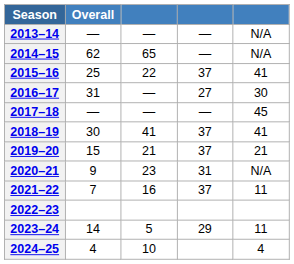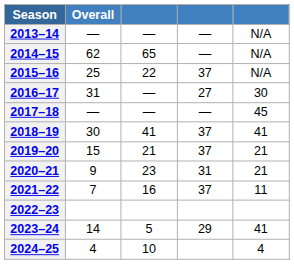 <table class="wikitable" style="font-size:86%; text-align:center; border:grey solid 1px; border-collapse:collapse; background:#ffffff;">
 <tr>
 <th style="background-color:#369; color:white; width:60px;"> Season </th>
 <th style="background-color:#4180be; color:white; width:55px;">Overall</th>
 <th style="background-color:#4180be; color:white; width:55px;"></th>
 <th style="background-color:#4180be; color:white; width:55px;"></th>
 <th style="background-color:#4180be; color:white; width:55px;"></th>
 </tr>
 <tr>
 <th scope=row align=center><a href='#'>2013–14</a></th>
 <td align=center>—</td>
 <td align=center>—</td>
 <td align=center>—</td>
 <td align=center>N/A</td>
 </tr>
 <tr>
 <th scope=row align=center><a href='#'>2014–15</a></th>
 <td align=center>62</td>
 <td align=center>65</td>
 <td align=center>—</td>
 <td align=center>N/A</td>
 </tr>
 <tr>
 <th scope=row align=center><a href='#'>2015–16</a></th>
 <td align=center>25</td>
 <td align=center>22</td>
 <td align=center>37</td>
-<td align=center>41</td>
+<td align=center>N/A</td>
 </tr>
 <tr>
 <th scope=row align=center><a href='#'>2016–17</a></th>
 <td align=center>31</td>
 <td align=center>—</td>
 <td align=center>27</td>
 <td align=center>30</td>
 </tr>
 <tr>
 <th scope=row align=center><a href='#'>2017–18</a></th>
 <td align=center>—</td>
 <td align=center>—</td>
 <td align=center>—</td>
 <td align=center>45</td>
 </tr>
 <tr>
 <th scope=row align=center><a href='#'>2018–19</a></th>
 <td align=center>30</td>
 <td align=center>41</td>
 <td align=center>37</td>
 <td align=center>41</td>
 </tr>
 <tr>
 <th scope=row align=center><a href='#'>2019–20</a></th>
 <td align=center>15</td>
 <td align=center>21</td>
 <td align=center>37</td>
 <td align=center>21</td>
 </tr>
 <tr>
 <th scope=row align=center><a href='#'>2020–21</a></th>
 <td align=center>9</td>
 <td align=center>23</td>
 <td align=center>31</td>
-<td align=center>N/A</td>
+<td align=center>21</td>
 </tr>
 <tr>
 <th scope=row align=center><a href='#'>2021–22</a></th>
 <td align=center>7</td>
 <td align=center>16</td>
 <td align=center>37</td>
 <td align=center>11</td>
 </tr>
 <tr>
 <th scope=row align=center><a href='#'>2022–23</a></th>
 <td align=center></td>
 <td align=center></td>
 <td align=center></td>
 <td align=center></td>
 </tr>
 <tr>
 <th scope=row align=center><a href='#'>2023–24</a></th>
 <td align=center>14</td>
 <td align=center>5</td>
 <td align=center>29</td>
-<td align=center>11</td>
+<td align=center>41</td>
 </tr>
 <tr>
 <th scope=row align=center><a href='#'>2024–25</a></th>
 <td align=center>4</td>
 <td align=center>10</td>
 <td align=center></td>
 <td align=center>4</td>
 </tr>
 </table>
